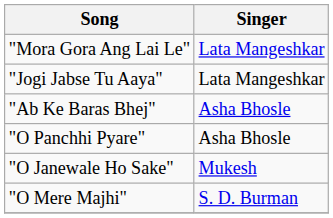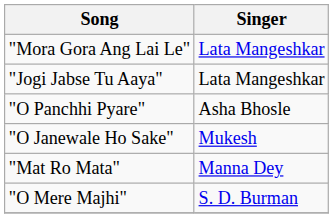 <table class="wikitable" style="font-size:95%;">
 <tr>
 <th>Song</th>
 <th>Singer</th>
 </tr>
 <tr>
 <td>"Mora Gora Ang Lai Le"</td>
 <td><a href='#'>Lata Mangeshkar</a></td>
 </tr>
 <tr>
 <td>"Jogi Jabse Tu Aaya"</td>
 <td>Lata Mangeshkar</td>
 </tr>
 <tr>
-<td>"Ab Ke Baras Bhej"</td>
-<td><a href='#'>Asha Bhosle</a></td>
-</tr>
-<tr>
 <td>"O Panchhi Pyare"</td>
 <td>Asha Bhosle</td>
 </tr>
 <tr>
 <td>"O Janewale Ho Sake"</td>
 <td><a href='#'>Mukesh</a></td>
 </tr>
 <tr>
+<td>"Mat Ro Mata"</td>
+<td><a href='#'>Manna Dey</a></td>
+</tr>
+<tr>
 <td>"O Mere Majhi"</td>
 <td><a href='#'>S. D. Burman</a></td>
 </tr>
 <tr>
 </tr>
 </table>
